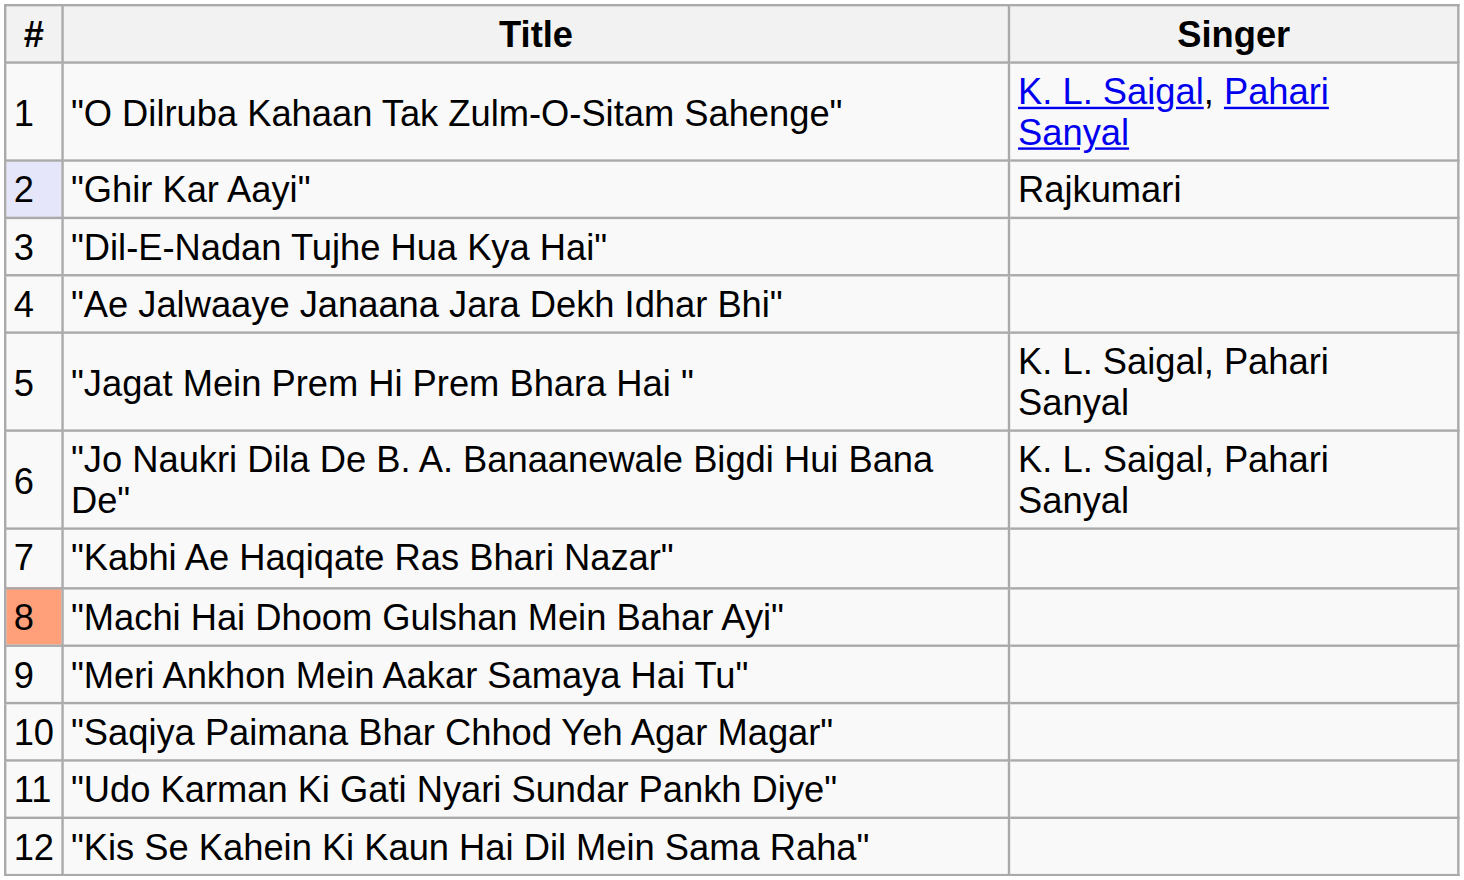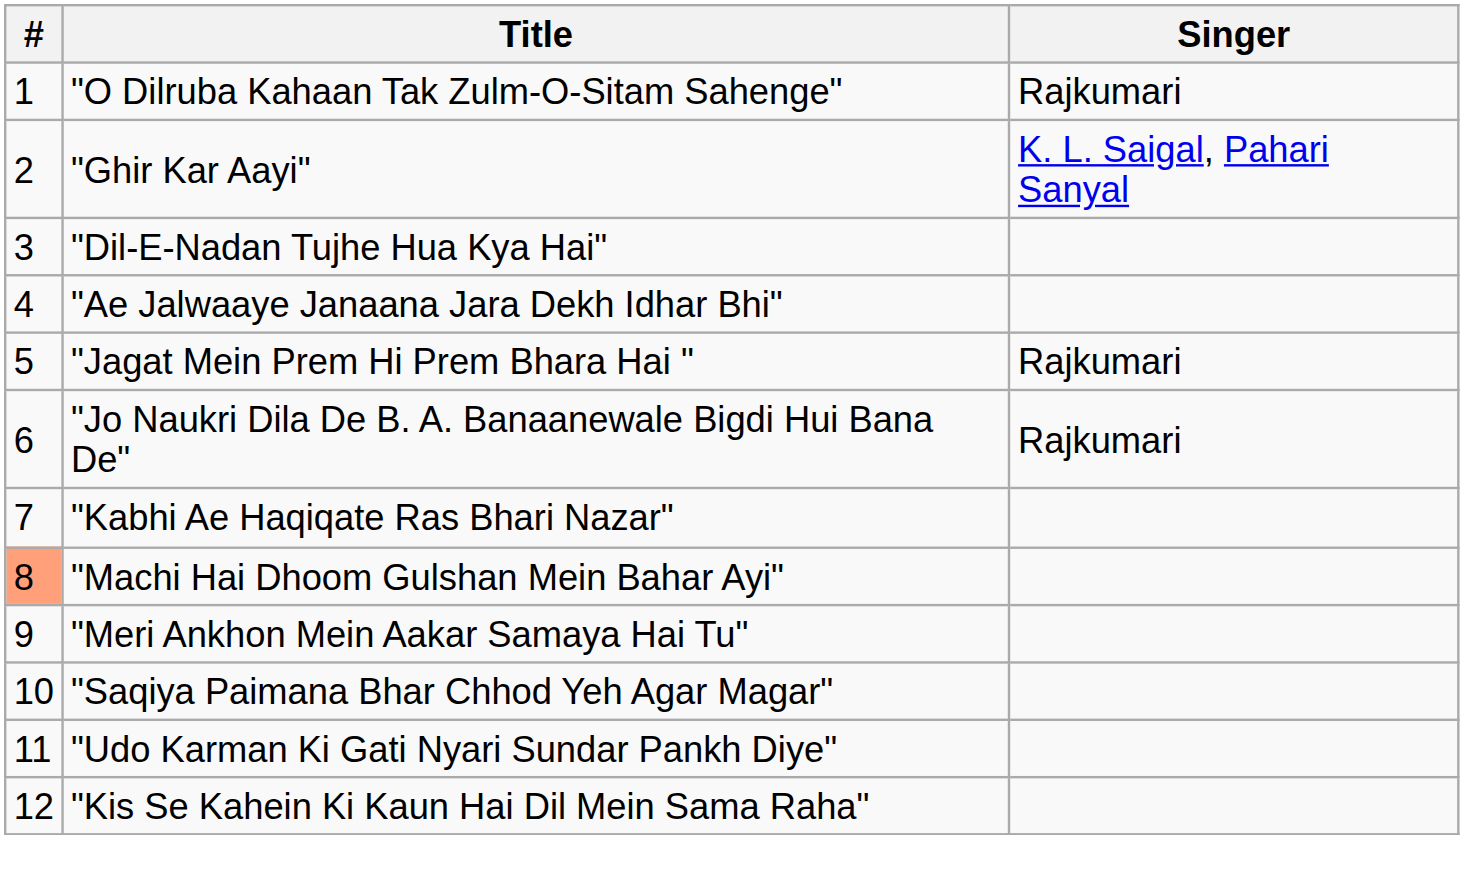 <table class="wikitable" style="font-size:95%;">
 <tr>
 <th>#</th>
 <th>Title</th>
 <th>Singer</th>
 </tr>
 <tr>
 <td>1</td>
 <td>"O Dilruba Kahaan Tak Zulm-O-Sitam Sahenge"</td>
-<td><a href='#'>K. L. Saigal</a>, <a href='#'>Pahari Sanyal</a></td>
+<td>Rajkumari</td>
 </tr>
 <tr>
-<td style="background: lavender;">2</td>
+<td>2</td>
 <td>"Ghir Kar Aayi"</td>
-<td>Rajkumari</td>
+<td><a href='#'>K. L. Saigal</a>, <a href='#'>Pahari Sanyal</a></td>
 </tr>
 <tr>
 <td>3</td>
 <td>"Dil-E-Nadan Tujhe Hua Kya Hai"</td>
 <td></td>
 </tr>
 <tr>
 <td>4</td>
 <td>"Ae Jalwaaye Janaana Jara Dekh Idhar Bhi"</td>
 <td></td>
 </tr>
 <tr>
 <td>5</td>
 <td>"Jagat Mein Prem Hi Prem Bhara Hai "</td>
-<td>K. L. Saigal, Pahari Sanyal</td>
+<td>Rajkumari</td>
 </tr>
 <tr>
 <td>6</td>
 <td>"Jo Naukri Dila De B. A. Banaanewale Bigdi Hui Bana De"</td>
-<td>K. L. Saigal, Pahari Sanyal</td>
+<td>Rajkumari</td>
 </tr>
 <tr>
 <td>7</td>
 <td>"Kabhi Ae Haqiqate Ras Bhari Nazar"</td>
 <td></td>
 </tr>
 <tr>
 <td style="background: lightsalmon;">8</td>
 <td>"Machi Hai Dhoom Gulshan Mein Bahar Ayi"</td>
 <td></td>
 </tr>
 <tr>
 <td>9</td>
 <td>"Meri Ankhon Mein Aakar Samaya Hai Tu"</td>
 <td></td>
 </tr>
 <tr>
 <td>10</td>
 <td>"Saqiya Paimana Bhar Chhod Yeh Agar Magar"</td>
 <td></td>
 </tr>
 <tr>
 <td>11</td>
 <td>"Udo Karman Ki Gati Nyari Sundar Pankh Diye"</td>
 <td></td>
 </tr>
 <tr>
 <td>12</td>
 <td>"Kis Se Kahein Ki Kaun Hai Dil Mein Sama Raha"</td>
 <td></td>
 </tr>
 <tr>
 </tr>
 </table>
